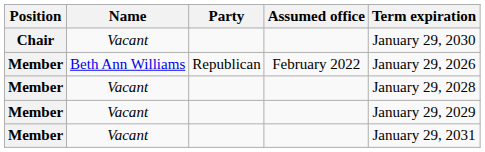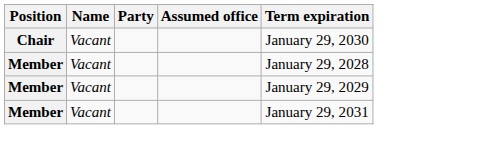 <table class="wikitable sortable" style="text-align:center">
 <tr>
 <th>Position</th>
 <th>Name</th>
 <th>Party</th>
 <th>Assumed office</th>
 <th>Term expiration</th>
 </tr>
 <tr>
 <th>Chair</th>
 <td><em>Vacant</em></td>
 <td></td>
 <td></td>
 <td>January 29, 2030</td>
-</tr>
-<tr>
-<th>Member</th>
-<td><a href='#'>Beth Ann Williams</a></td>
-<td>Republican</td>
-<td>February 2022</td>
-<td>January 29, 2026</td>
 </tr>
 <tr>
 <th>Member</th>
 <td><em>Vacant</em></td>
 <td></td>
 <td></td>
 <td>January 29, 2028</td>
 </tr>
 <tr>
 <th>Member</th>
 <td><em>Vacant</em></td>
 <td></td>
 <td></td>
 <td>January 29, 2029</td>
 </tr>
 <tr>
 <th>Member</th>
 <td><em>Vacant</em></td>
 <td></td>
 <td></td>
 <td>January 29, 2031</td>
 </tr>
 </table>
